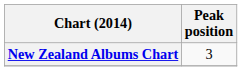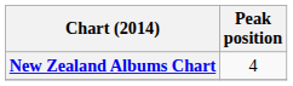 <table class="wikitable plainrowheaders">
 <tr>
 <th>Chart (2014)</th>
 <th>Peak<br>position</th>
 </tr>
 <tr>
 <th scope="row"><a href='#'>New Zealand Albums Chart</a></th>
-<td align="center">3</td>
+<td align="center">4</td>
 </tr>
 <tr>
 </tr>
 </table>
